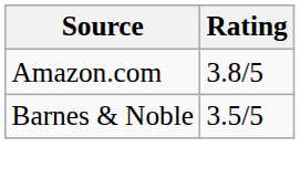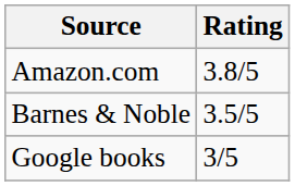 <table class="wikitable">
 <tr>
 <th>Source</th>
 <th>Rating</th>
 </tr>
 <tr>
 <td>Amazon.com</td>
 <td>3.8/5</td>
 </tr>
 <tr>
 <td>Barnes & Noble</td>
 <td>3.5/5</td>
 </tr>
+<tr>
+<td>Google books</td>
+<td>3/5</td>
+</tr>
 </table>
